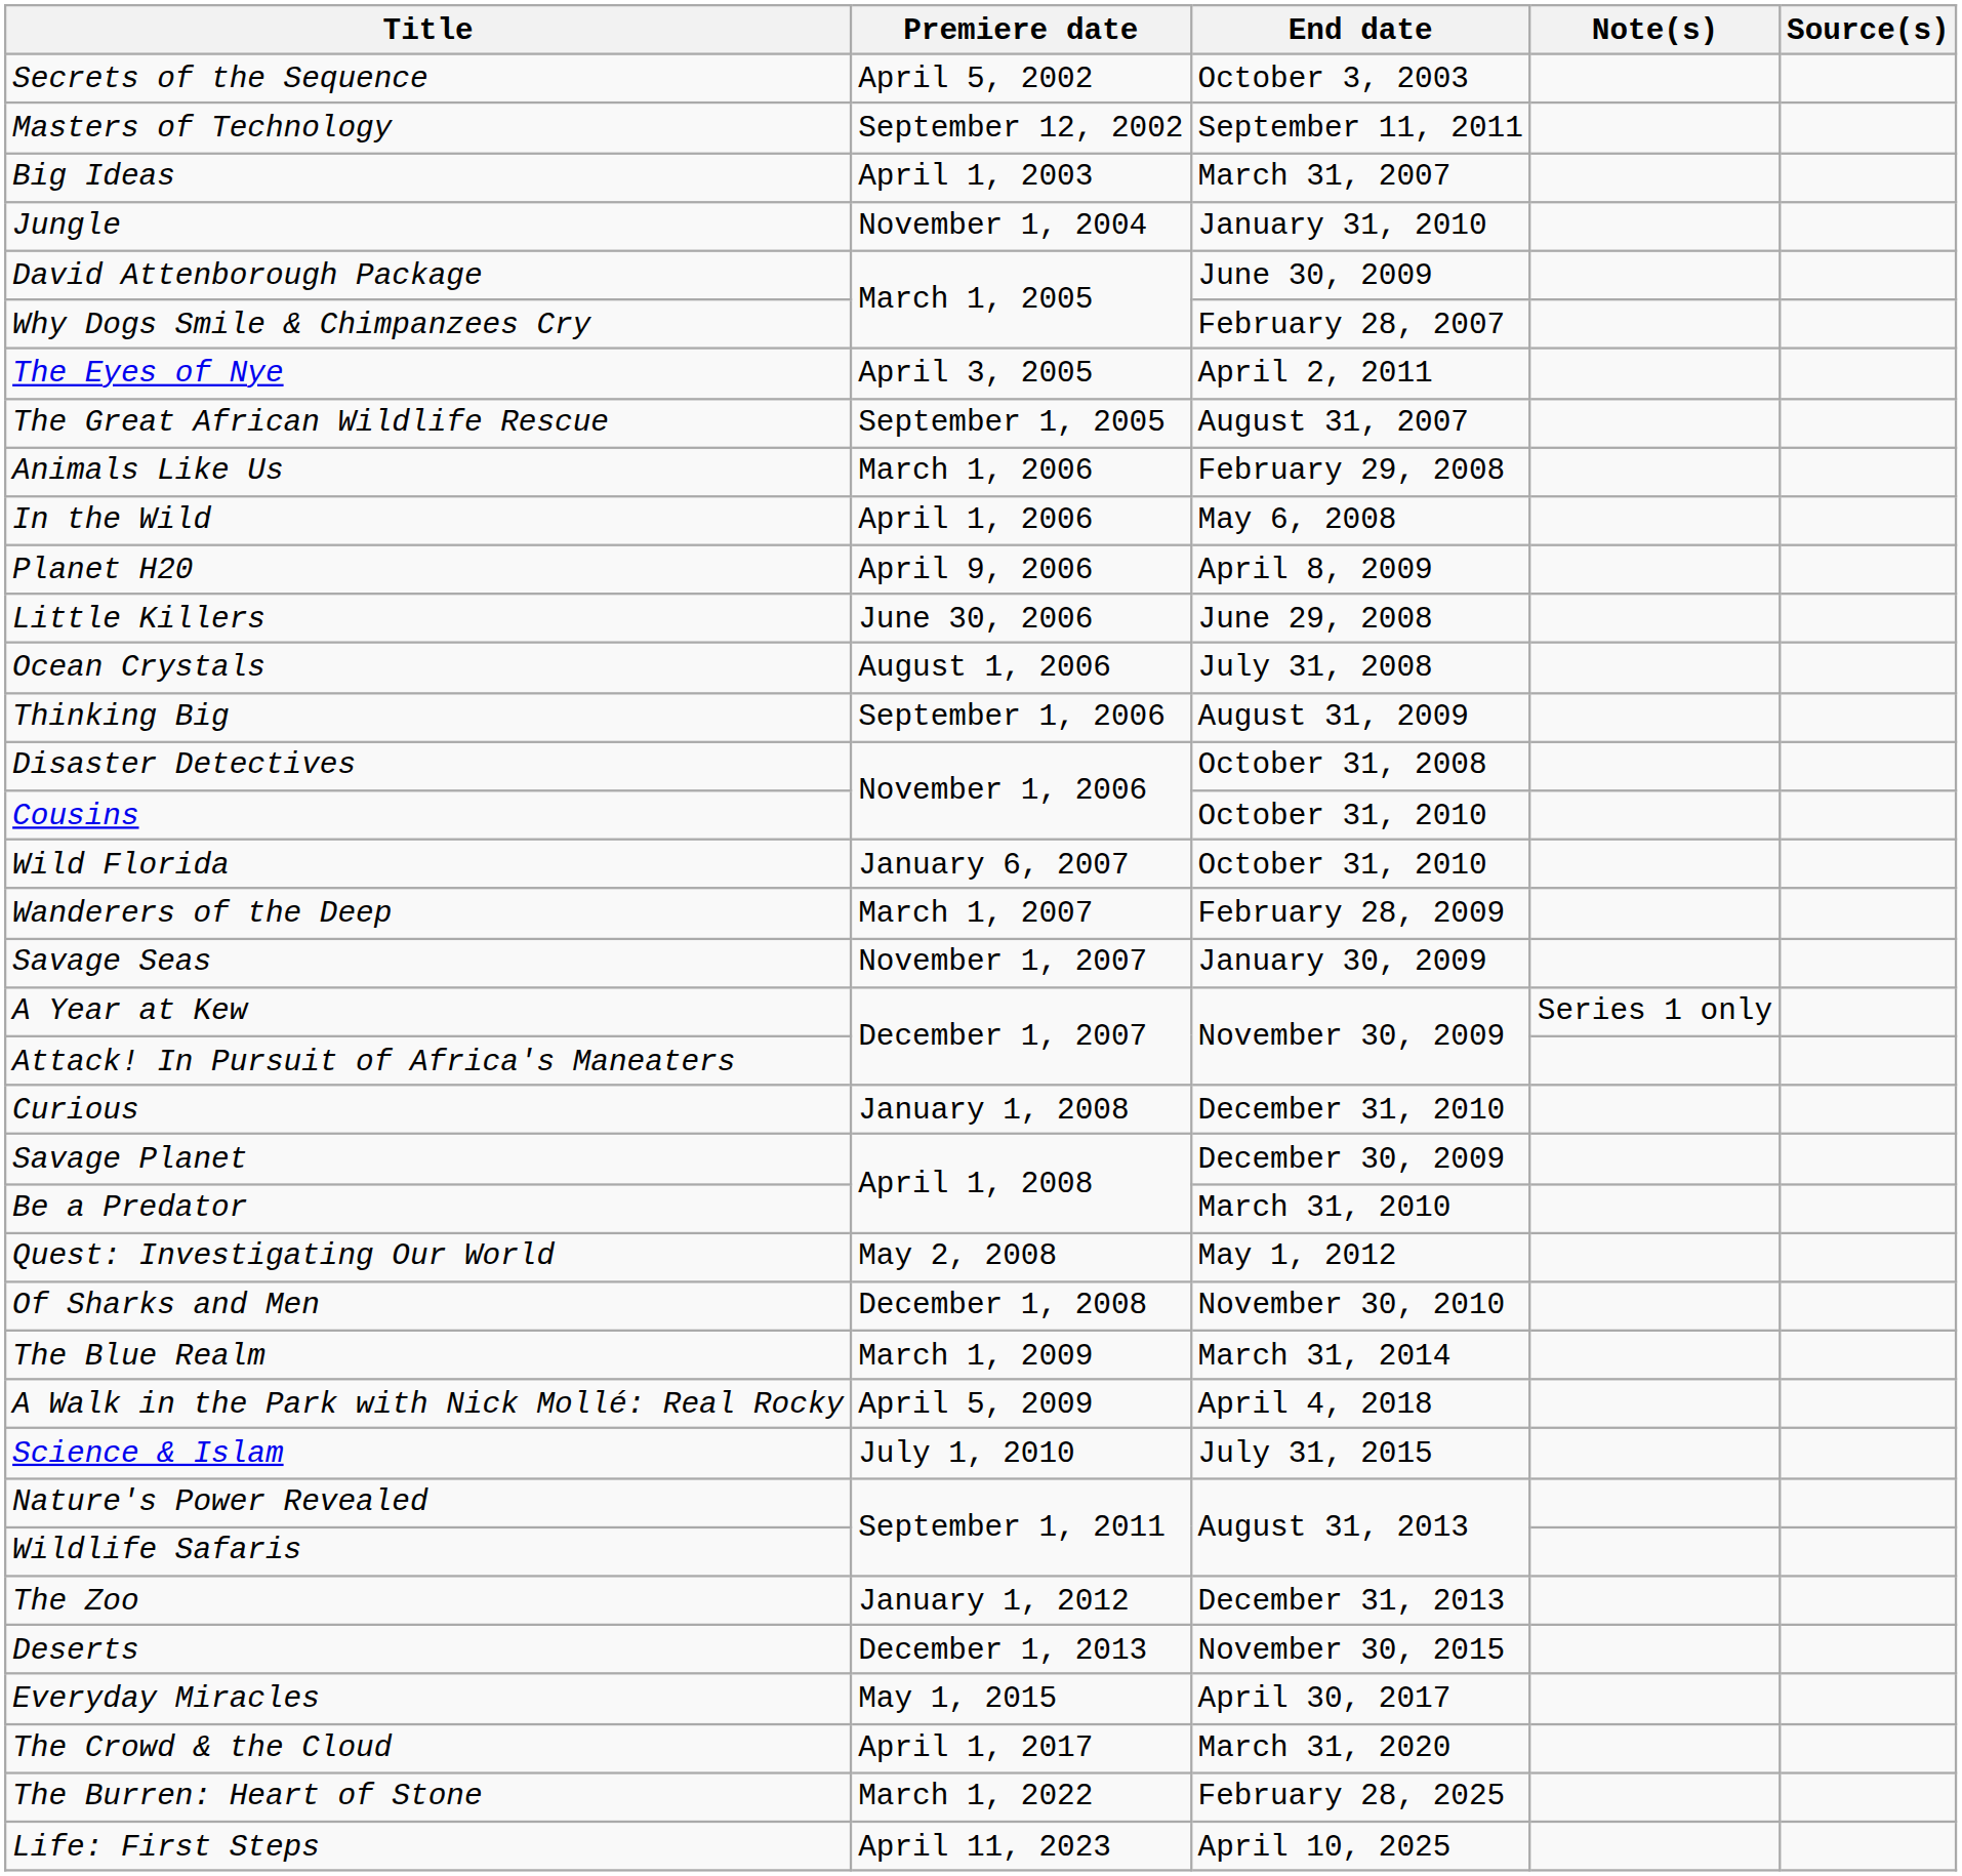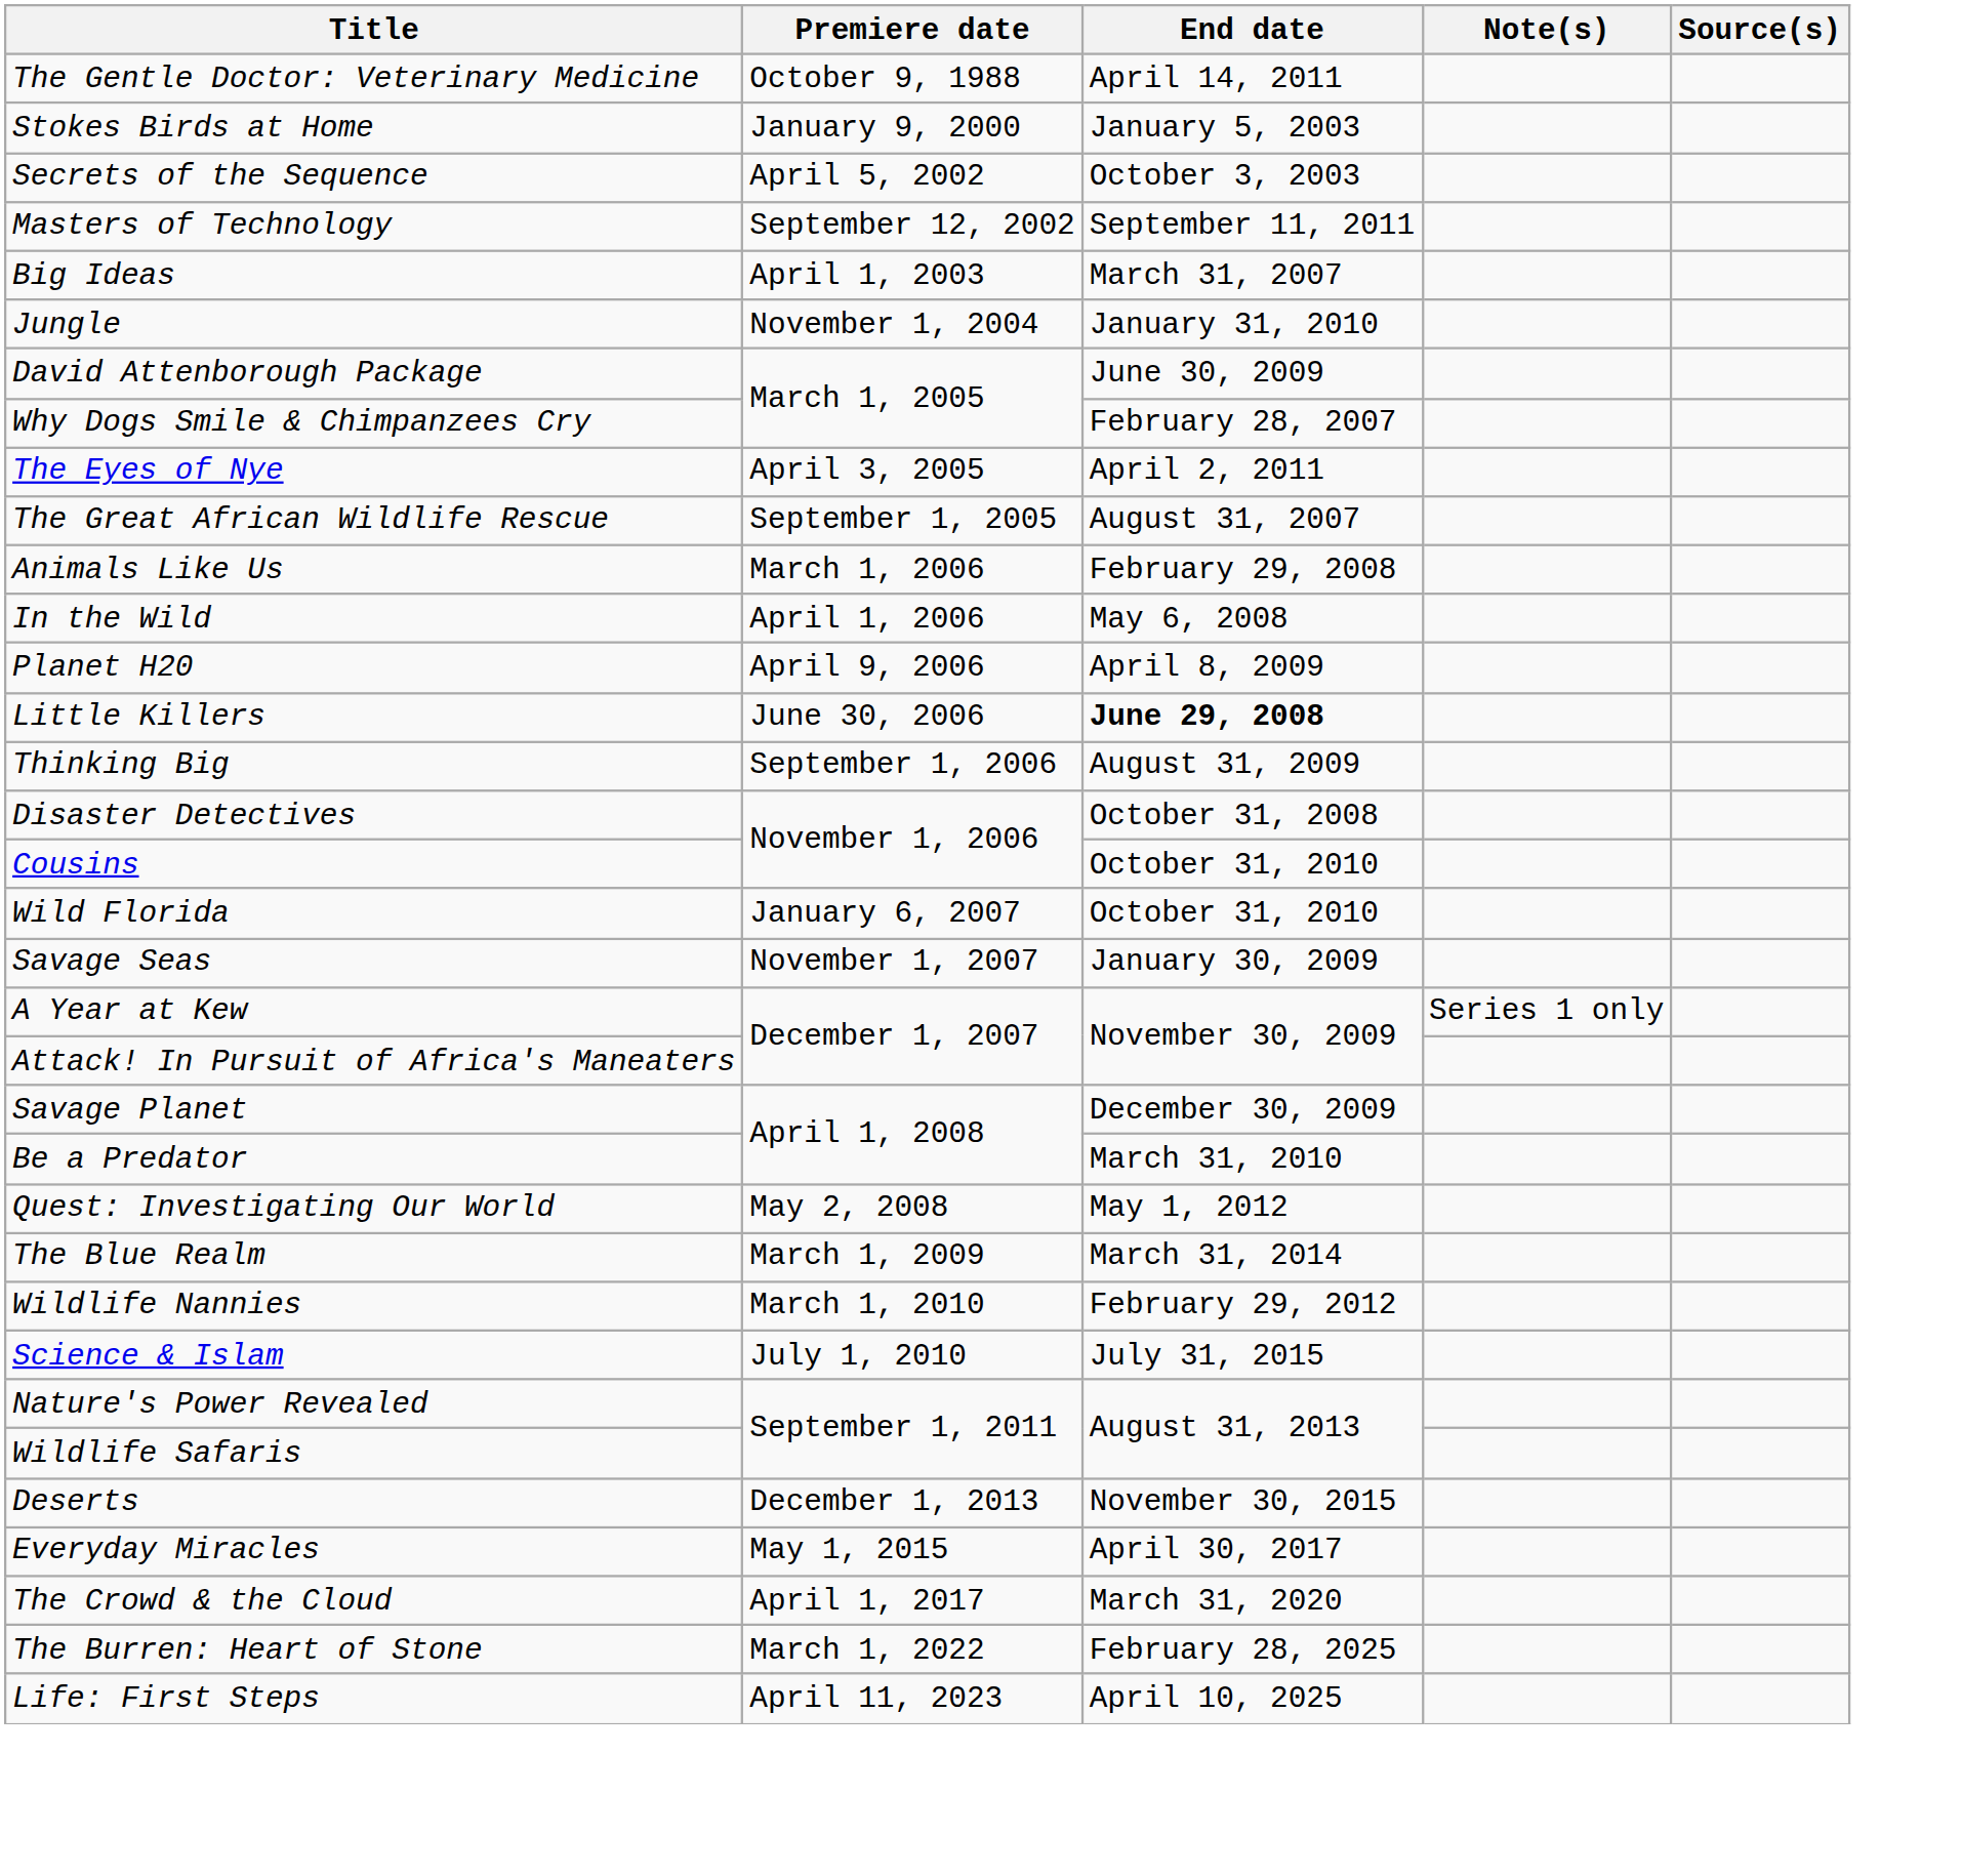 <table class="wikitable sortable">
 <tr>
 <th>Title</th>
 <th>Premiere date</th>
 <th>End date</th>
 <th>Note(s)</th>
 <th>Source(s)</th>
+</tr>
+<tr>
+<td><em>The Gentle Doctor: Veterinary Medicine</em></td>
+<td>October 9, 1988</td>
+<td>April 14, 2011</td>
+<td></td>
+<td></td>
+</tr>
+<tr>
+<td><em>Stokes Birds at Home</em></td>
+<td>January 9, 2000</td>
+<td>January 5, 2003</td>
+<td></td>
+<td></td>
 </tr>
 <tr>
 <td><em>Secrets of the Sequence</em></td>
 <td>April 5, 2002</td>
 <td>October 3, 2003</td>
 <td></td>
 <td></td>
 </tr>
 <tr>
 <td><em>Masters of Technology</em></td>
 <td>September 12, 2002</td>
 <td>September 11, 2011</td>
 <td></td>
 <td></td>
 </tr>
 <tr>
 <td><em>Big Ideas</em></td>
 <td>April 1, 2003</td>
 <td>March 31, 2007</td>
 <td></td>
 <td></td>
 </tr>
 <tr>
 <td><em>Jungle</em></td>
 <td>November 1, 2004</td>
 <td>January 31, 2010</td>
 <td></td>
 <td></td>
 </tr>
 <tr>
 <td><em>David Attenborough Package</em></td>
 <td rowspan="2">March 1, 2005</td>
 <td>June 30, 2009</td>
 <td></td>
 <td></td>
 </tr>
 <tr>
 <td><em>Why Dogs Smile & Chimpanzees Cry</em></td>
 <td>February 28, 2007</td>
 <td></td>
 <td></td>
 </tr>
 <tr>
 <td><em><a href='#'>The Eyes of Nye</a></em></td>
 <td>April 3, 2005</td>
 <td>April 2, 2011</td>
 <td></td>
 <td></td>
 </tr>
 <tr>
 <td><em>The Great African Wildlife Rescue</em></td>
 <td>September 1, 2005</td>
 <td>August 31, 2007</td>
 <td></td>
 <td></td>
 </tr>
 <tr>
 <td><em>Animals Like Us</em></td>
 <td>March 1, 2006</td>
 <td>February 29, 2008</td>
 <td></td>
 <td></td>
 </tr>
 <tr>
 <td><em>In the Wild</em></td>
 <td>April 1, 2006</td>
 <td>May 6, 2008</td>
 <td></td>
 <td></td>
 </tr>
 <tr>
 <td><em>Planet H20</em></td>
 <td>April 9, 2006</td>
 <td>April 8, 2009</td>
 <td></td>
 <td></td>
 </tr>
 <tr>
 <td><em>Little Killers</em></td>
 <td>June 30, 2006</td>
-<td>June 29, 2008</td>
-<td></td>
-<td></td>
-</tr>
-<tr>
-<td><em>Ocean Crystals</em></td>
-<td>August 1, 2006</td>
-<td>July 31, 2008</td>
+<td><strong>June 29, 2008</strong></td>
 <td></td>
 <td></td>
 </tr>
 <tr>
 <td><em>Thinking Big</em></td>
 <td>September 1, 2006</td>
 <td>August 31, 2009</td>
 <td></td>
 <td></td>
 </tr>
 <tr>
 <td><em>Disaster Detectives</em></td>
 <td rowspan="2">November 1, 2006</td>
 <td>October 31, 2008</td>
 <td></td>
 <td></td>
 </tr>
 <tr>
 <td><em><a href='#'>Cousins</a></em></td>
 <td>October 31, 2010</td>
 <td></td>
 <td></td>
 </tr>
 <tr>
 <td><em>Wild Florida</em></td>
 <td>January 6, 2007</td>
 <td>October 31, 2010</td>
 <td></td>
 <td></td>
 </tr>
 <tr>
-<td><em>Wanderers of the Deep</em></td>
-<td>March 1, 2007</td>
-<td>February 28, 2009</td>
-<td></td>
-<td></td>
-</tr>
-<tr>
 <td><em>Savage Seas</em></td>
 <td>November 1, 2007</td>
 <td>January 30, 2009</td>
 <td></td>
 <td></td>
 </tr>
 <tr>
 <td><em>A Year at Kew</em></td>
 <td rowspan="2">December 1, 2007</td>
 <td rowspan=2>November 30, 2009</td>
 <td>Series 1 only</td>
 <td></td>
 </tr>
 <tr>
 <td><em>Attack! In Pursuit of Africa's Maneaters</em></td>
-<td></td>
-<td></td>
-</tr>
-<tr>
-<td><em>Curious</em></td>
-<td>January 1, 2008</td>
-<td>December 31, 2010</td>
 <td></td>
 <td></td>
 </tr>
 <tr>
 <td><em>Savage Planet</em></td>
 <td rowspan="2">April 1, 2008</td>
 <td>December 30, 2009</td>
 <td></td>
 <td></td>
 </tr>
 <tr>
 <td><em>Be a Predator</em></td>
 <td>March 31, 2010</td>
 <td></td>
 <td></td>
 </tr>
 <tr>
 <td><em>Quest: Investigating Our World</em></td>
 <td>May 2, 2008</td>
 <td>May 1, 2012</td>
 <td></td>
 <td></td>
 </tr>
 <tr>
-<td><em>Of Sharks and Men</em></td>
-<td>December 1, 2008</td>
-<td>November 30, 2010</td>
-<td></td>
-<td></td>
-</tr>
-<tr>
 <td><em>The Blue Realm</em></td>
 <td>March 1, 2009</td>
 <td>March 31, 2014</td>
 <td></td>
 <td></td>
 </tr>
 <tr>
-<td><em>A Walk in the Park with Nick Mollé: Real Rocky</em></td>
-<td>April 5, 2009</td>
-<td>April 4, 2018</td>
+<td><em>Wildlife Nannies</em></td>
+<td>March 1, 2010</td>
+<td>February 29, 2012</td>
 <td></td>
 <td></td>
 </tr>
 <tr>
 <td><em><a href='#'>Science & Islam</a></em></td>
 <td>July 1, 2010</td>
 <td>July 31, 2015</td>
 <td></td>
 <td></td>
 </tr>
 <tr>
 <td><em>Nature's Power Revealed</em></td>
 <td rowspan="2">September 1, 2011</td>
 <td rowspan="2">August 31, 2013</td>
 <td></td>
 <td></td>
 </tr>
 <tr>
 <td><em>Wildlife Safaris</em></td>
-<td></td>
-<td></td>
-</tr>
-<tr>
-<td><em>The Zoo</em></td>
-<td>January 1, 2012</td>
-<td>December 31, 2013</td>
 <td></td>
 <td></td>
 </tr>
 <tr>
 <td><em>Deserts</em></td>
 <td>December 1, 2013</td>
 <td>November 30, 2015</td>
 <td></td>
 <td></td>
 </tr>
 <tr>
 <td><em>Everyday Miracles</em></td>
 <td>May 1, 2015</td>
 <td>April 30, 2017</td>
 <td></td>
 <td></td>
 </tr>
 <tr>
 <td><em>The Crowd & the Cloud</em></td>
 <td>April 1, 2017</td>
 <td>March 31, 2020</td>
 <td></td>
 <td></td>
 </tr>
 <tr>
 <td><em>The Burren: Heart of Stone</em></td>
 <td>March 1, 2022</td>
 <td>February 28, 2025</td>
 <td></td>
 <td></td>
 </tr>
 <tr>
 <td><em>Life: First Steps</em></td>
 <td>April 11, 2023</td>
 <td>April 10, 2025</td>
 <td></td>
 <td></td>
 </tr>
 </table>
